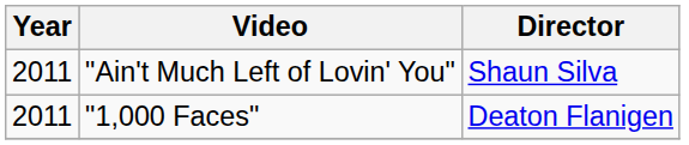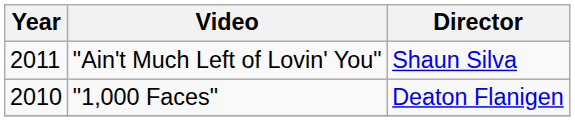 <table class="wikitable">
 <tr>
 <th>Year</th>
 <th>Video</th>
 <th>Director</th>
 </tr>
 <tr>
 <td>2011</td>
 <td>"Ain't Much Left of Lovin' You"</td>
 <td><a href='#'>Shaun Silva</a></td>
 </tr>
 <tr>
-<td>2011</td>
+<td>2010</td>
 <td>"1,000 Faces"</td>
 <td><a href='#'>Deaton Flanigen</a></td>
 </tr>
 <tr>
 </tr>
 </table>
